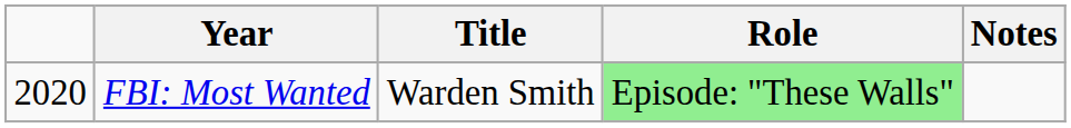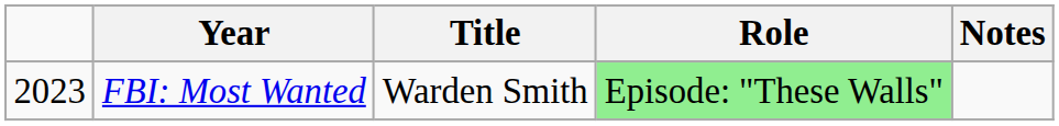 <table class="wikitable sortable">
 <tr>
 <td></td>
 <th>Year</th>
 <th>Title</th>
 <th>Role</th>
 <th class="unsortable">Notes</th>
 </tr>
 <tr>
-<td>2020</td>
+<td>2023</td>
 <td><em><a href='#'>FBI: Most Wanted</a></em></td>
 <td>Warden Smith</td>
 <td style="background: lightgreen;">Episode: "These Walls"</td>
 </tr>
 </table>
